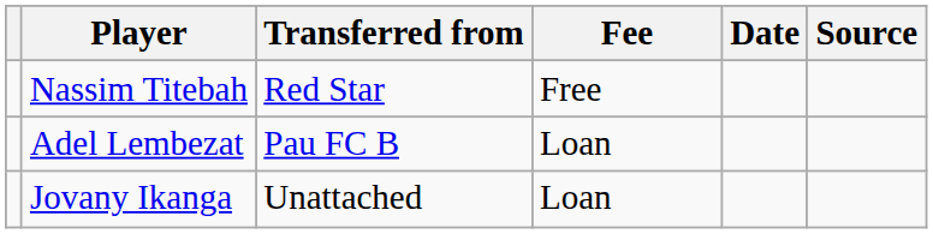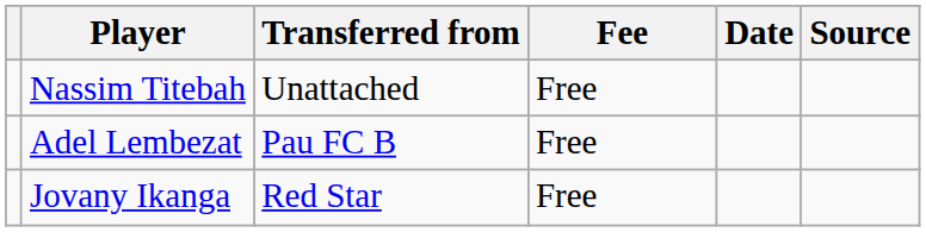 <table class="wikitable plainrowheaders sortable">
 <tr>
 <th></th>
 <th scope="col">Player</th>
 <th>Transferred from</th>
 <th style="width: 80px;">Fee</th>
 <th scope="col">Date</th>
 <th scope="col">Source</th>
 </tr>
 <tr>
 <td align="center"></td>
 <td> <a href='#'>Nassim Titebah</a></td>
-<td> <a href='#'>Red Star</a></td>
+<td>Unattached</td>
 <td>Free</td>
 <td></td>
 <td></td>
 </tr>
 <tr>
 <td align="center"></td>
 <td> <a href='#'>Adel Lembezat</a></td>
 <td> <a href='#'>Pau FC B</a></td>
-<td>Loan</td>
+<td>Free</td>
 <td></td>
 <td></td>
 </tr>
 <tr>
 <td align="center"></td>
 <td> <a href='#'>Jovany Ikanga</a></td>
-<td>Unattached</td>
-<td>Loan</td>
+<td> <a href='#'>Red Star</a></td>
+<td>Free</td>
 <td></td>
 <td></td>
 </tr>
 </table>
